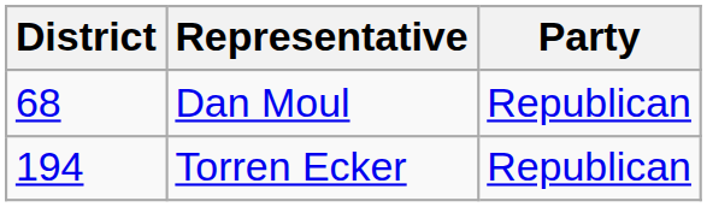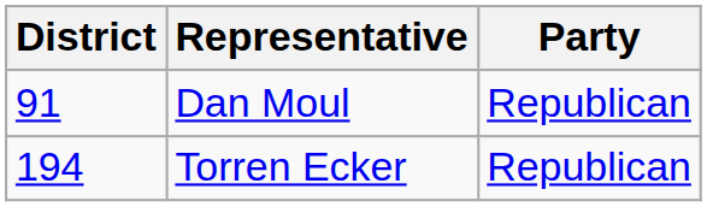 <table class="wikitable">
 <tr>
 <th>District</th>
 <th>Representative</th>
 <th>Party</th>
 </tr>
 <tr>
-<td><a href='#'>68</a></td>
+<td><a href='#'>91</a></td>
 <td><a href='#'>Dan Moul</a></td>
 <td><a href='#'>Republican</a></td>
 </tr>
 <tr>
 <td><a href='#'>194</a></td>
 <td><a href='#'>Torren Ecker</a></td>
 <td><a href='#'>Republican</a></td>
 </tr>
 </table>
